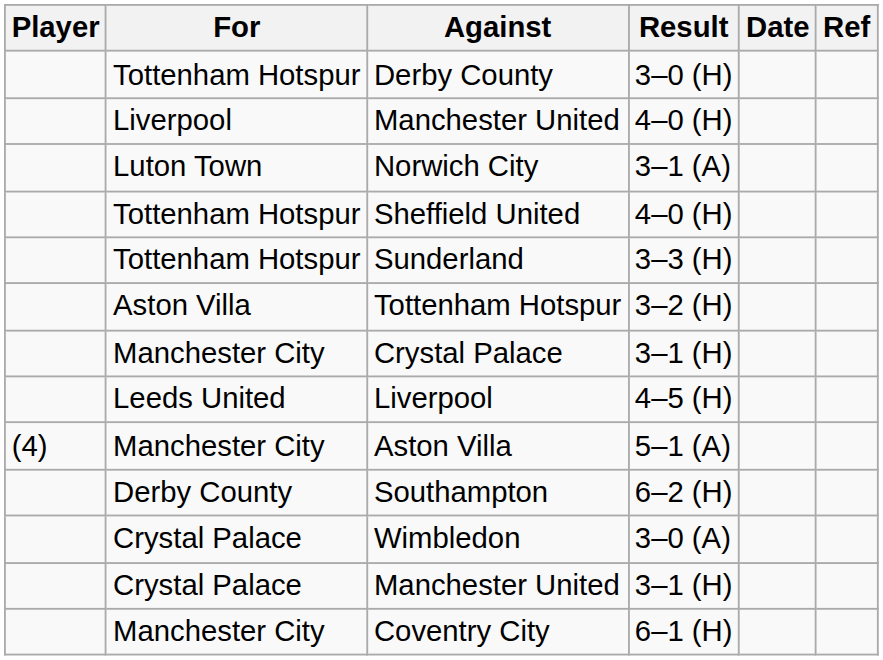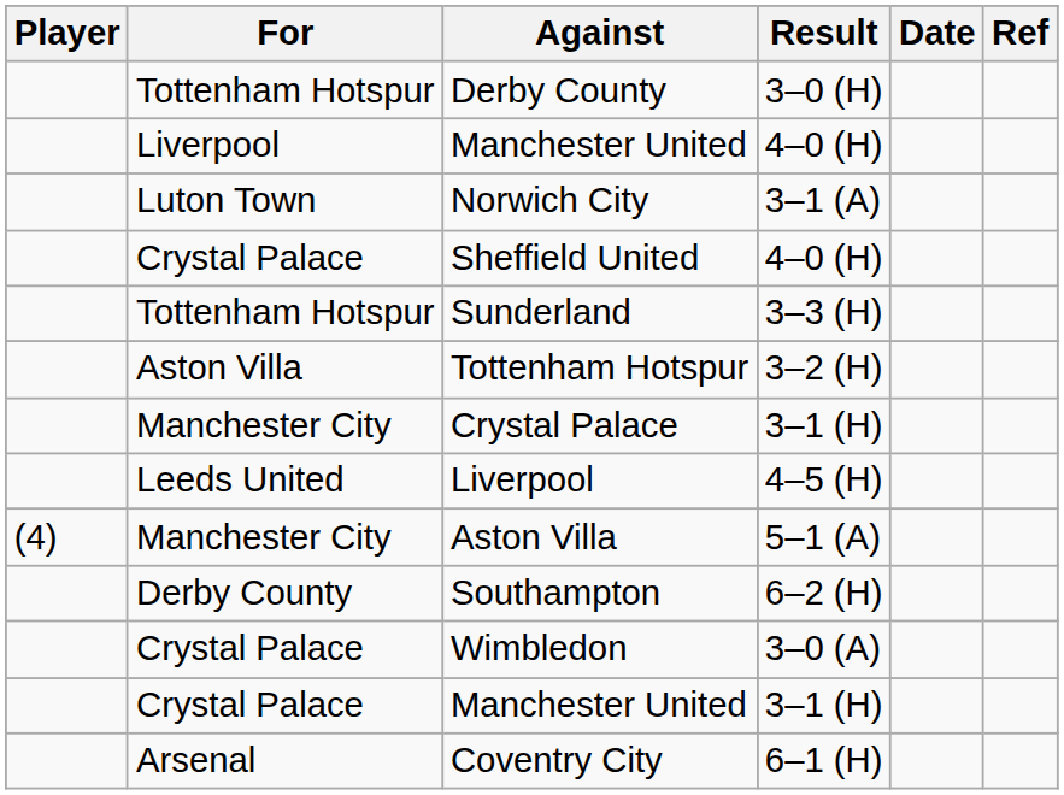 <table class="wikitable">
 <tr>
 <th>Player</th>
 <th>For</th>
 <th>Against</th>
 <th style="text-align:center">Result</th>
 <th>Date</th>
 <th>Ref</th>
 </tr>
 <tr>
 <td> </td>
 <td>Tottenham Hotspur</td>
 <td>Derby County</td>
 <td>3–0 (H)</td>
 <td></td>
 <td></td>
 </tr>
 <tr>
 <td> </td>
 <td>Liverpool</td>
 <td>Manchester United</td>
 <td>4–0 (H)</td>
 <td></td>
 <td></td>
 </tr>
 <tr>
 <td> </td>
 <td>Luton Town</td>
 <td>Norwich City</td>
 <td>3–1 (A)</td>
 <td></td>
 <td></td>
 </tr>
 <tr>
 <td> </td>
-<td>Tottenham Hotspur</td>
+<td>Crystal Palace</td>
 <td>Sheffield United</td>
 <td>4–0 (H)</td>
 <td></td>
 <td></td>
 </tr>
 <tr>
 <td> </td>
 <td>Tottenham Hotspur</td>
 <td>Sunderland</td>
 <td>3–3 (H)</td>
 <td></td>
 <td></td>
 </tr>
 <tr>
 <td> </td>
 <td>Aston Villa</td>
 <td>Tottenham Hotspur</td>
 <td>3–2 (H)</td>
 <td></td>
 <td></td>
 </tr>
 <tr>
 <td> </td>
 <td>Manchester City</td>
 <td>Crystal Palace</td>
 <td>3–1 (H)</td>
 <td></td>
 <td></td>
 </tr>
 <tr>
 <td> </td>
 <td>Leeds United</td>
 <td>Liverpool</td>
 <td>4–5 (H)</td>
 <td></td>
 <td></td>
 </tr>
 <tr>
 <td>  (4)</td>
 <td>Manchester City</td>
 <td>Aston Villa</td>
 <td>5–1 (A)</td>
 <td></td>
 <td></td>
 </tr>
 <tr>
 <td> </td>
 <td>Derby County</td>
 <td>Southampton</td>
 <td>6–2 (H)</td>
 <td></td>
 <td></td>
 </tr>
 <tr>
 <td> </td>
 <td>Crystal Palace</td>
 <td>Wimbledon</td>
 <td>3–0 (A)</td>
 <td></td>
 <td></td>
 </tr>
 <tr>
 <td> </td>
 <td>Crystal Palace</td>
 <td>Manchester United</td>
 <td>3–1 (H)</td>
 <td></td>
 <td></td>
 </tr>
 <tr>
 <td> </td>
-<td>Manchester City</td>
+<td>Arsenal</td>
 <td>Coventry City</td>
 <td>6–1 (H)</td>
 <td></td>
 <td></td>
 </tr>
 </table>
